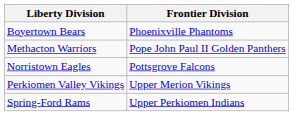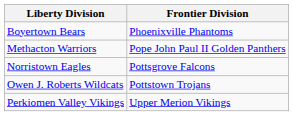 <table class="wikitable">
 <tr>
 <th><strong>Liberty Division</strong></th>
 <th><strong>Frontier Division</strong></th>
 </tr>
 <tr>
 <td><a href='#'>Boyertown Bears</a></td>
 <td><a href='#'>Phoenixville Phantoms</a></td>
 </tr>
 <tr>
 <td><a href='#'>Methacton Warriors</a></td>
 <td><a href='#'>Pope John Paul II Golden Panthers</a></td>
 </tr>
 <tr>
 <td><a href='#'>Norristown Eagles</a></td>
 <td><a href='#'>Pottsgrove Falcons</a></td>
 </tr>
 <tr>
+<td><a href='#'>Owen J. Roberts Wildcats</a></td>
+<td><a href='#'>Pottstown Trojans</a></td>
+</tr>
+<tr>
 <td><a href='#'>Perkiomen Valley Vikings</a></td>
 <td><a href='#'>Upper Merion Vikings</a></td>
 </tr>
-<tr>
-<td><a href='#'>Spring-Ford Rams</a></td>
-<td><a href='#'>Upper Perkiomen Indians</a></td>
-</tr>
 </table>
